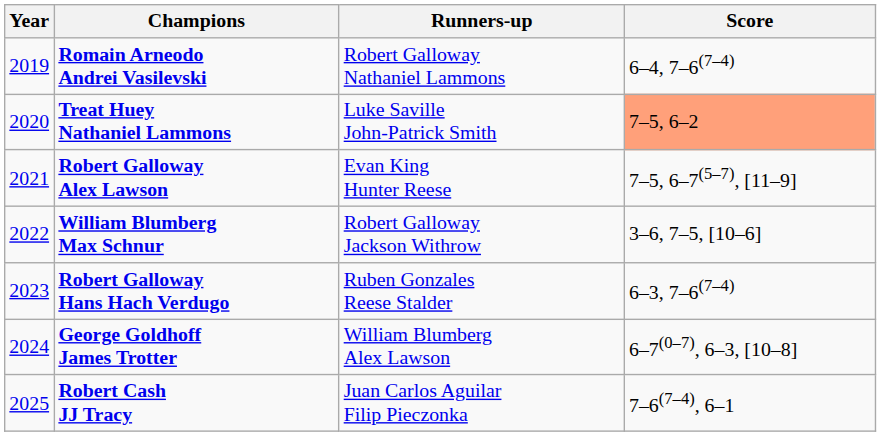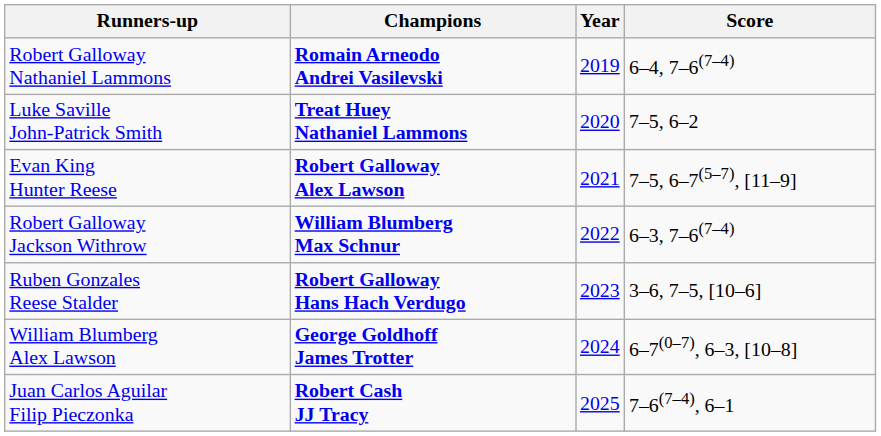 <table class="wikitable" style="font-size:90%">
 <tr>
+<th width="200">Runners-up</th>
+<th width="200">Champions</th>
 <th>Year</th>
-<th width="200">Champions</th>
-<th width="200">Runners-up</th>
 <th width="175">Score</th>
 </tr>
 <tr>
+<td> <a href='#'>Robert Galloway</a><br> <a href='#'>Nathaniel Lammons</a></td>
+<td> <strong><a href='#'>Romain Arneodo</a></strong><br> <strong><a href='#'>Andrei Vasilevski</a></strong></td>
 <td><a href='#'>2019</a></td>
-<td> <strong><a href='#'>Romain Arneodo</a></strong><br> <strong><a href='#'>Andrei Vasilevski</a></strong></td>
-<td> <a href='#'>Robert Galloway</a><br> <a href='#'>Nathaniel Lammons</a></td>
 <td>6–4, 7–6<sup>(7–4)</sup></td>
 </tr>
 <tr>
+<td> <a href='#'>Luke Saville</a><br> <a href='#'>John-Patrick Smith</a></td>
+<td> <strong><a href='#'>Treat Huey</a></strong><br> <strong><a href='#'>Nathaniel Lammons</a></strong></td>
 <td><a href='#'>2020</a></td>
-<td> <strong><a href='#'>Treat Huey</a></strong><br> <strong><a href='#'>Nathaniel Lammons</a></strong></td>
-<td> <a href='#'>Luke Saville</a><br> <a href='#'>John-Patrick Smith</a></td>
-<td style="background: lightsalmon;">7–5, 6–2</td>
+<td>7–5, 6–2</td>
 </tr>
 <tr>
+<td> <a href='#'>Evan King</a><br> <a href='#'>Hunter Reese</a></td>
+<td> <strong><a href='#'>Robert Galloway</a></strong><br> <strong><a href='#'>Alex Lawson</a></strong></td>
 <td><a href='#'>2021</a></td>
-<td> <strong><a href='#'>Robert Galloway</a></strong><br> <strong><a href='#'>Alex Lawson</a></strong></td>
-<td> <a href='#'>Evan King</a><br> <a href='#'>Hunter Reese</a></td>
 <td>7–5, 6–7<sup>(5–7)</sup>, [11–9]</td>
 </tr>
 <tr>
+<td> <a href='#'>Robert Galloway</a><br> <a href='#'>Jackson Withrow</a></td>
+<td> <strong><a href='#'>William Blumberg</a></strong><br> <strong><a href='#'>Max Schnur</a></strong></td>
 <td><a href='#'>2022</a></td>
-<td> <strong><a href='#'>William Blumberg</a></strong><br> <strong><a href='#'>Max Schnur</a></strong></td>
-<td> <a href='#'>Robert Galloway</a><br> <a href='#'>Jackson Withrow</a></td>
+<td>6–3, 7–6<sup>(7–4)</sup></td>
+</tr>
+<tr>
+<td> <a href='#'>Ruben Gonzales</a><br> <a href='#'>Reese Stalder</a></td>
+<td> <strong><a href='#'>Robert Galloway</a></strong><br> <strong><a href='#'>Hans Hach Verdugo</a></strong></td>
+<td><a href='#'>2023</a></td>
 <td>3–6, 7–5, [10–6]</td>
 </tr>
 <tr>
-<td><a href='#'>2023</a></td>
-<td> <strong><a href='#'>Robert Galloway</a></strong><br> <strong><a href='#'>Hans Hach Verdugo</a></strong></td>
-<td> <a href='#'>Ruben Gonzales</a><br> <a href='#'>Reese Stalder</a></td>
-<td>6–3, 7–6<sup>(7–4)</sup></td>
-</tr>
-<tr>
+<td> <a href='#'>William Blumberg</a><br> <a href='#'>Alex Lawson</a></td>
+<td> <strong><a href='#'>George Goldhoff</a></strong><br> <strong><a href='#'>James Trotter</a></strong></td>
 <td><a href='#'>2024</a></td>
-<td> <strong><a href='#'>George Goldhoff</a></strong><br> <strong><a href='#'>James Trotter</a></strong></td>
-<td> <a href='#'>William Blumberg</a><br> <a href='#'>Alex Lawson</a></td>
 <td>6–7<sup>(0–7)</sup>, 6–3, [10–8]</td>
 </tr>
 <tr>
+<td> <a href='#'>Juan Carlos Aguilar</a><br> <a href='#'>Filip Pieczonka</a></td>
+<td> <strong><a href='#'>Robert Cash</a></strong><br> <strong><a href='#'>JJ Tracy</a></strong></td>
 <td><a href='#'>2025</a></td>
-<td> <strong><a href='#'>Robert Cash</a></strong><br> <strong><a href='#'>JJ Tracy</a></strong></td>
-<td> <a href='#'>Juan Carlos Aguilar</a><br> <a href='#'>Filip Pieczonka</a></td>
 <td>7–6<sup>(7–4)</sup>, 6–1</td>
 </tr>
 </table>
